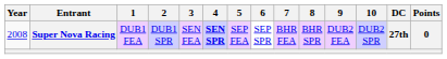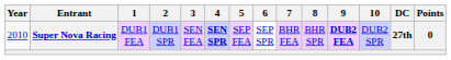 <table class="wikitable" style="text-align:center; font-size:85%">
 <tr>
 <th>Year</th>
 <th>Entrant</th>
 <th>1</th>
 <th>2</th>
 <th>3</th>
 <th>4</th>
 <th>5</th>
 <th>6</th>
 <th>7</th>
 <th>8</th>
 <th>9</th>
 <th>10</th>
 <th>DC</th>
 <th>Points</th>
 </tr>
 <tr>
-<td><a href='#'>2008</a></td>
+<td><a href='#'>2010</a></td>
 <th nowrap><a href='#'>Super Nova Racing</a></th>
 <td style="background:#EFCFFF;"><a href='#'>DUB1<br>FEA</a><br></td>
 <td style="background:#CFCFFF;"><a href='#'>DUB1<br>SPR</a><br></td>
 <td style="background:#EFCFFF;"><a href='#'>SEN<br>FEA</a><br></td>
 <td style="background:#CFCFFF;"><strong><a href='#'>SEN<br>SPR</a><br></strong></td>
 <td style="background:#EFCFFF;"><a href='#'>SEP<br>FEA</a><br></td>
 <td style="background:#FFFFFF;"><a href='#'>SEP<br>SPR</a><br></td>
 <td style="background:#EFCFFF;"><a href='#'>BHR<br>FEA</a><br></td>
 <td style="background:#EFCFFF;"><a href='#'>BHR<br>SPR</a><br></td>
-<td style="background:#EFCFFF;"><a href='#'>DUB2<br>FEA</a><br></td>
+<td style="background:#EFCFFF;"><strong><a href='#'>DUB2<br>FEA</a><br></strong></td>
 <td style="background:#CFCFFF;"><a href='#'>DUB2<br>SPR</a><br></td>
 <th>27th</th>
 <th>0</th>
 </tr>
 <tr>
 <th colspan="15"></th>
 </tr>
 </table>
